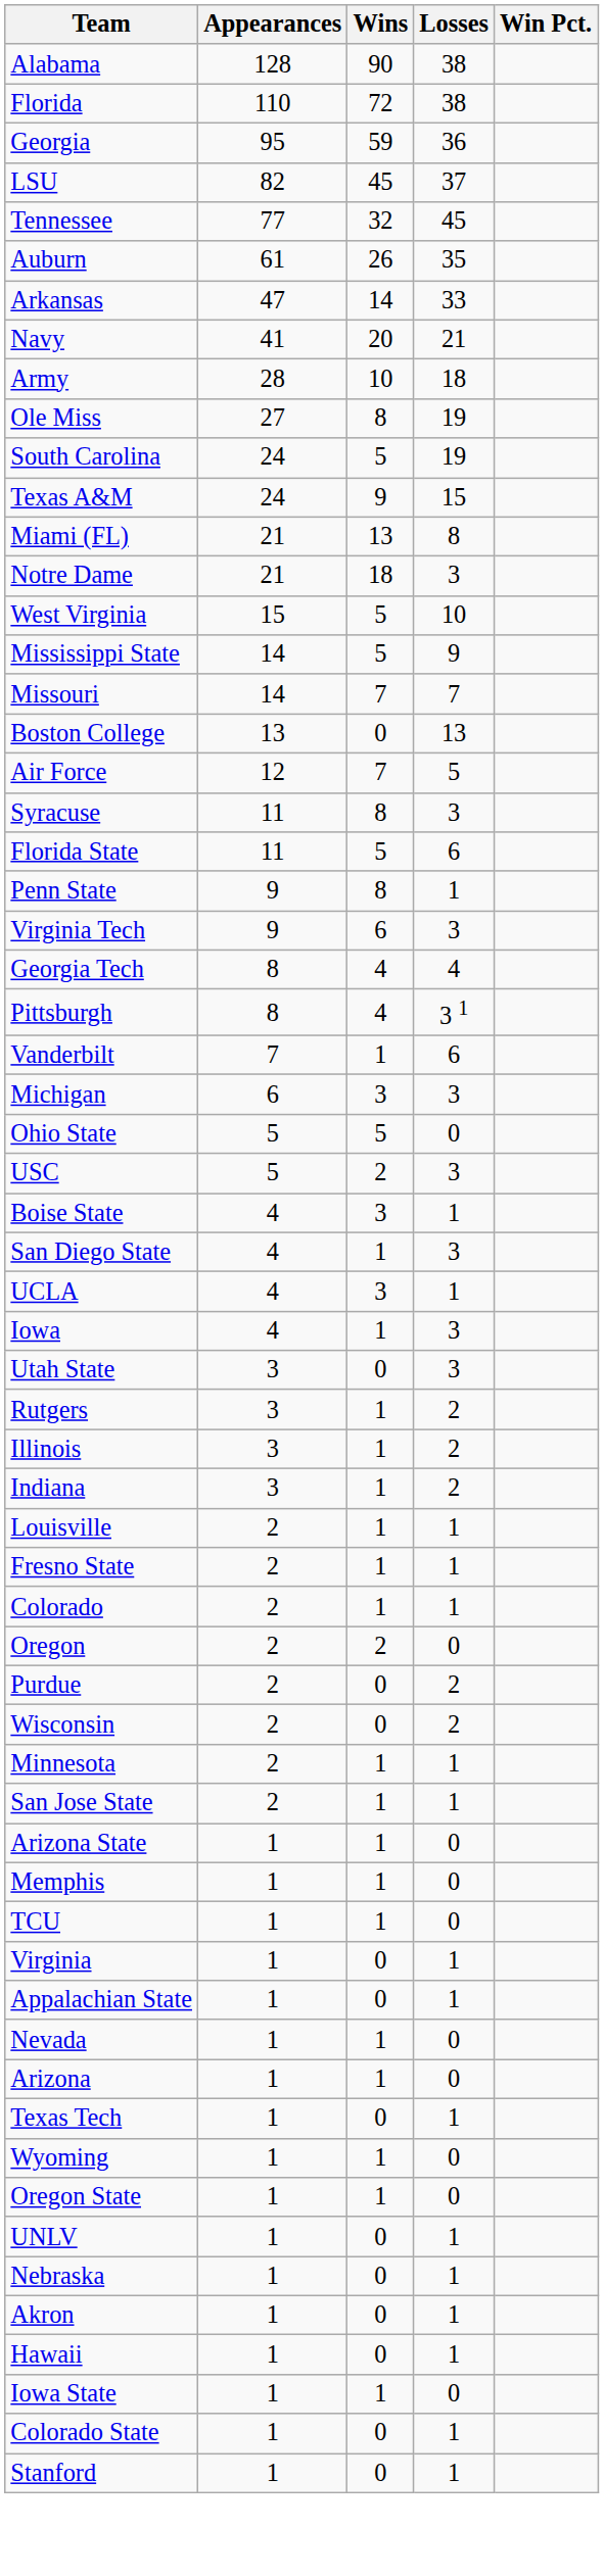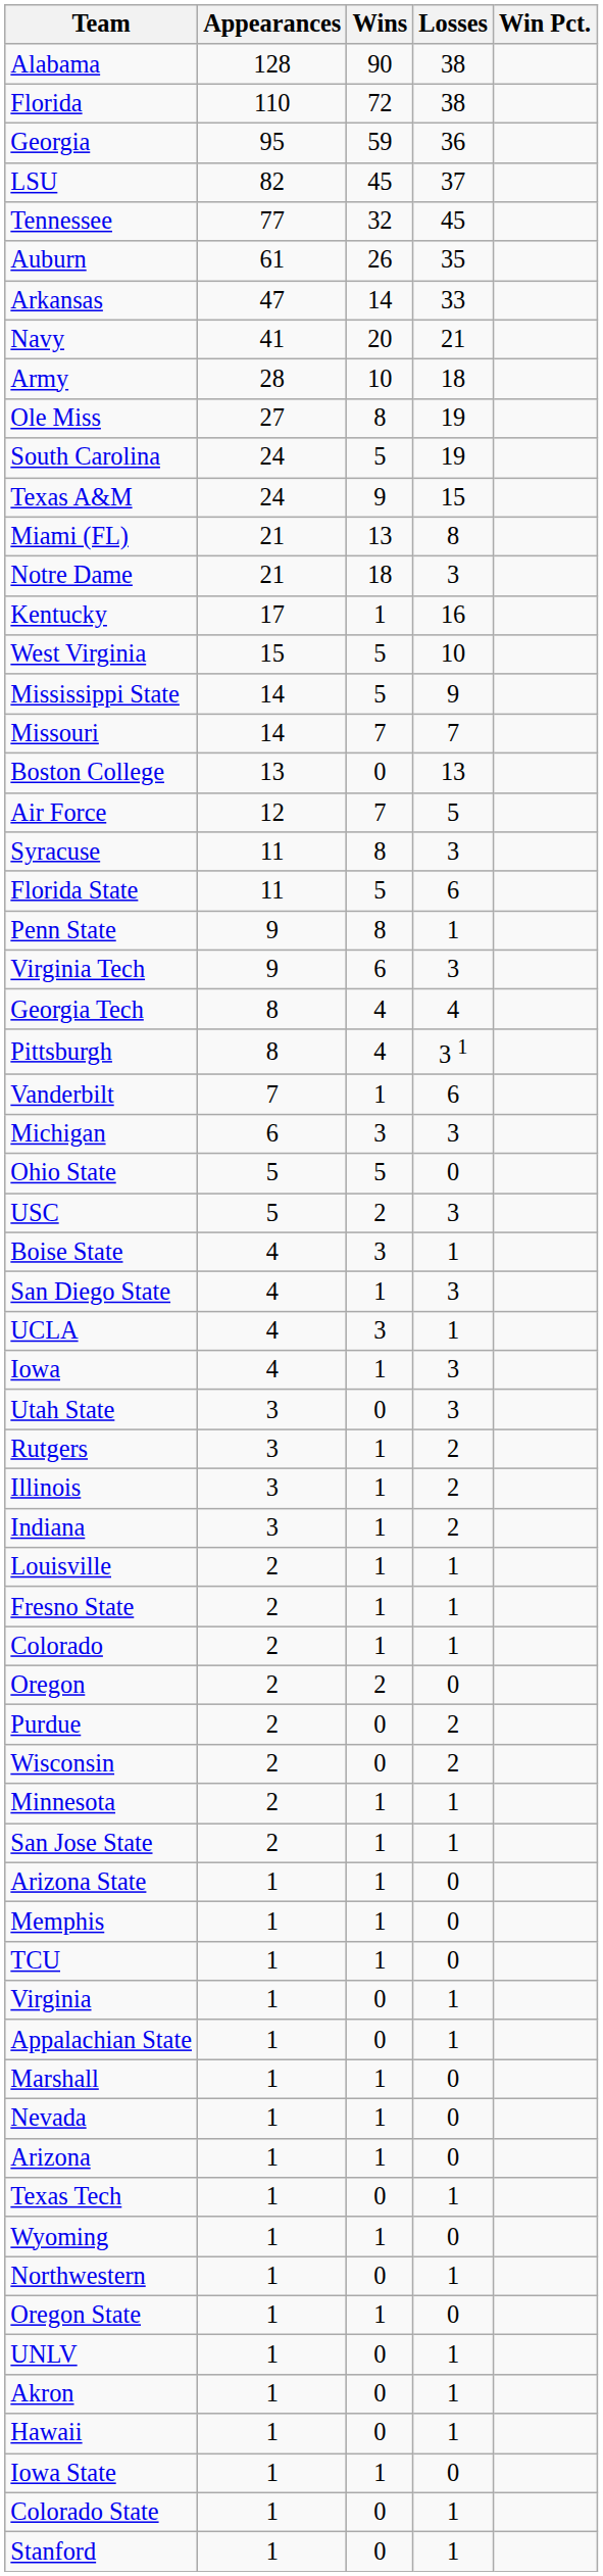 <table class="wikitable sortable" style="text-align: center;">
 <tr>
 <th>Team</th>
 <th>Appearances</th>
 <th>Wins</th>
 <th>Losses</th>
 <th>Win Pct.</th>
 </tr>
 <tr align=center>
 <td align=left><a href='#'>Alabama</a></td>
 <td>128</td>
 <td>90</td>
 <td>38</td>
 <td></td>
 </tr>
 <tr align=center>
 <td align=left><a href='#'>Florida</a></td>
 <td>110</td>
 <td>72</td>
 <td>38</td>
 <td></td>
 </tr>
 <tr align=center>
 <td align=left><a href='#'>Georgia</a></td>
 <td>95</td>
 <td>59</td>
 <td>36</td>
 <td></td>
 </tr>
 <tr align=center>
 <td align=left><a href='#'>LSU</a></td>
 <td>82</td>
 <td>45</td>
 <td>37</td>
 <td></td>
 </tr>
 <tr align=center>
 <td align=left><a href='#'>Tennessee</a></td>
 <td>77</td>
 <td>32</td>
 <td>45</td>
 <td></td>
 </tr>
 <tr align=center>
 <td align=left><a href='#'>Auburn</a></td>
 <td>61</td>
 <td>26</td>
 <td>35</td>
 <td></td>
 </tr>
 <tr align=center>
 <td align=left><a href='#'>Arkansas</a></td>
 <td>47</td>
 <td>14</td>
 <td>33</td>
 <td></td>
 </tr>
 <tr align=center>
 <td align=left><a href='#'>Navy</a></td>
 <td>41</td>
 <td>20</td>
 <td>21</td>
 <td></td>
 </tr>
 <tr align=center>
 <td align=left><a href='#'>Army</a></td>
 <td>28</td>
 <td>10</td>
 <td>18</td>
 <td></td>
 </tr>
 <tr align=center>
 <td align=left><a href='#'>Ole Miss</a></td>
 <td>27</td>
 <td>8</td>
 <td>19</td>
 <td></td>
 </tr>
 <tr align=center>
 <td align=left><a href='#'>South Carolina</a></td>
 <td>24</td>
 <td>5</td>
 <td>19</td>
 <td></td>
 </tr>
 <tr align=center>
 <td align=left><a href='#'>Texas A&M</a></td>
 <td>24</td>
 <td>9</td>
 <td>15</td>
 <td></td>
 </tr>
 <tr align=center>
 <td align=left><a href='#'>Miami (FL)</a></td>
 <td>21</td>
 <td>13</td>
 <td>8</td>
 <td></td>
 </tr>
 <tr align=center>
 <td align=left><a href='#'>Notre Dame</a></td>
 <td>21</td>
 <td>18</td>
 <td>3</td>
+<td></td>
+</tr>
+<tr align=center>
+<td align=left><a href='#'>Kentucky</a></td>
+<td>17</td>
+<td>1</td>
+<td>16</td>
 <td></td>
 </tr>
 <tr align=center>
 <td align=left><a href='#'>West Virginia</a></td>
 <td>15</td>
 <td>5</td>
 <td>10</td>
 <td></td>
 </tr>
 <tr align=center>
 <td align=left><a href='#'>Mississippi State</a></td>
 <td>14</td>
 <td>5</td>
 <td>9</td>
 <td></td>
 </tr>
 <tr align=center>
 <td align=left><a href='#'>Missouri</a></td>
 <td>14</td>
 <td>7</td>
 <td>7</td>
 <td></td>
 </tr>
 <tr align=center>
 <td align=left><a href='#'>Boston College</a></td>
 <td>13</td>
 <td>0</td>
 <td>13</td>
 <td></td>
 </tr>
 <tr align=center>
 <td align=left><a href='#'>Air Force</a></td>
 <td>12</td>
 <td>7</td>
 <td>5</td>
 <td></td>
 </tr>
 <tr align=center>
 <td align=left><a href='#'>Syracuse</a></td>
 <td>11</td>
 <td>8</td>
 <td>3</td>
 <td></td>
 </tr>
 <tr align=center>
 <td align=left><a href='#'>Florida State</a></td>
 <td>11</td>
 <td>5</td>
 <td>6</td>
 <td></td>
 </tr>
 <tr align=center>
 <td align=left><a href='#'>Penn State</a></td>
 <td>9</td>
 <td>8</td>
 <td>1</td>
 <td></td>
 </tr>
 <tr align=center>
 <td align=left><a href='#'>Virginia Tech</a></td>
 <td>9</td>
 <td>6</td>
 <td>3</td>
 <td></td>
 </tr>
 <tr align=center>
 <td align=left><a href='#'>Georgia Tech</a></td>
 <td>8</td>
 <td>4</td>
 <td>4</td>
 <td></td>
 </tr>
 <tr align=center>
 <td align=left><a href='#'>Pittsburgh</a></td>
 <td>8</td>
 <td>4</td>
 <td>3 <sup>1</sup></td>
 <td></td>
 </tr>
 <tr align=center>
 <td align=left><a href='#'>Vanderbilt</a></td>
 <td>7</td>
 <td>1</td>
 <td>6</td>
 <td></td>
 </tr>
 <tr align=center>
 <td align=left><a href='#'>Michigan</a></td>
 <td>6</td>
 <td>3</td>
 <td>3</td>
 <td></td>
 </tr>
 <tr align=center>
 <td align=left><a href='#'>Ohio State</a></td>
 <td>5</td>
 <td>5</td>
 <td>0</td>
 <td></td>
 </tr>
 <tr align=center>
 <td align=left><a href='#'>USC</a></td>
 <td>5</td>
 <td>2</td>
 <td>3</td>
 <td></td>
 </tr>
 <tr align=center>
 <td align=left><a href='#'>Boise State</a></td>
 <td>4</td>
 <td>3</td>
 <td>1</td>
 <td></td>
 </tr>
 <tr align=center>
 <td align=left><a href='#'>San Diego State</a></td>
 <td>4</td>
 <td>1</td>
 <td>3</td>
 <td></td>
 </tr>
 <tr align=center>
 <td align=left><a href='#'>UCLA</a></td>
 <td>4</td>
 <td>3</td>
 <td>1</td>
 <td></td>
 </tr>
 <tr align=center>
 <td align=left><a href='#'>Iowa</a></td>
 <td>4</td>
 <td>1</td>
 <td>3</td>
 <td></td>
 </tr>
 <tr align=center>
 <td align=left><a href='#'>Utah State</a></td>
 <td>3</td>
 <td>0</td>
 <td>3</td>
 <td></td>
 </tr>
 <tr align=center>
 <td align=left><a href='#'>Rutgers</a></td>
 <td>3</td>
 <td>1</td>
 <td>2</td>
 <td></td>
 </tr>
 <tr align=center>
 <td align=left><a href='#'>Illinois</a></td>
 <td>3</td>
 <td>1</td>
 <td>2</td>
 <td></td>
 </tr>
 <tr align=center>
 <td align=left><a href='#'>Indiana</a></td>
 <td>3</td>
 <td>1</td>
 <td>2</td>
 <td></td>
 </tr>
 <tr align=center>
 <td align=left><a href='#'>Louisville</a></td>
 <td>2</td>
 <td>1</td>
 <td>1</td>
 <td></td>
 </tr>
 <tr align=center>
 <td align=left><a href='#'>Fresno State</a></td>
 <td>2</td>
 <td>1</td>
 <td>1</td>
 <td></td>
 </tr>
 <tr align=center>
 <td align=left><a href='#'>Colorado</a></td>
 <td>2</td>
 <td>1</td>
 <td>1</td>
 <td></td>
 </tr>
 <tr align=center>
 <td align=left><a href='#'>Oregon</a></td>
 <td>2</td>
 <td>2</td>
 <td>0</td>
 <td></td>
 </tr>
 <tr align=center>
 <td align=left><a href='#'>Purdue</a></td>
 <td>2</td>
 <td>0</td>
 <td>2</td>
 <td></td>
 </tr>
 <tr align=center>
 <td align=left><a href='#'>Wisconsin</a></td>
 <td>2</td>
 <td>0</td>
 <td>2</td>
 <td></td>
 </tr>
 <tr align=center>
 <td align=left><a href='#'>Minnesota</a></td>
 <td>2</td>
 <td>1</td>
 <td>1</td>
 <td></td>
 </tr>
 <tr align=center>
 <td align=left><a href='#'>San Jose State</a></td>
 <td>2</td>
 <td>1</td>
 <td>1</td>
 <td></td>
 </tr>
 <tr align=center>
 <td align=left><a href='#'>Arizona State</a></td>
 <td>1</td>
 <td>1</td>
 <td>0</td>
 <td></td>
 </tr>
 <tr align=center>
 <td align=left><a href='#'>Memphis</a></td>
 <td>1</td>
 <td>1</td>
 <td>0</td>
 <td></td>
 </tr>
 <tr align=center>
 <td align=left><a href='#'>TCU</a></td>
 <td>1</td>
 <td>1</td>
 <td>0</td>
 <td></td>
 </tr>
 <tr align=center>
 <td align=left><a href='#'>Virginia</a></td>
 <td>1</td>
 <td>0</td>
 <td>1</td>
 <td></td>
 </tr>
 <tr align=center>
 <td align=left><a href='#'>Appalachian State</a></td>
 <td>1</td>
 <td>0</td>
 <td>1</td>
 <td></td>
 </tr>
 <tr align=center>
+<td align=left><a href='#'>Marshall</a></td>
+<td>1</td>
+<td>1</td>
+<td>0</td>
+<td></td>
+</tr>
+<tr align=center>
 <td align=left><a href='#'>Nevada</a></td>
 <td>1</td>
 <td>1</td>
 <td>0</td>
 <td></td>
 </tr>
 <tr align=center>
 <td align=left><a href='#'>Arizona</a></td>
 <td>1</td>
 <td>1</td>
 <td>0</td>
 <td></td>
 </tr>
 <tr align=center>
 <td align=left><a href='#'>Texas Tech</a></td>
 <td>1</td>
 <td>0</td>
 <td>1</td>
 <td></td>
 </tr>
 <tr align=center>
 <td align=left><a href='#'>Wyoming</a></td>
 <td>1</td>
 <td>1</td>
 <td>0</td>
 <td></td>
 </tr>
 <tr align=center>
+<td align=left><a href='#'>Northwestern</a></td>
+<td>1</td>
+<td>0</td>
+<td>1</td>
+<td></td>
+</tr>
+<tr align=center>
 <td align=left><a href='#'>Oregon State</a></td>
 <td>1</td>
 <td>1</td>
 <td>0</td>
 <td></td>
 </tr>
 <tr align=center>
 <td align=left><a href='#'>UNLV</a></td>
-<td>1</td>
-<td>0</td>
-<td>1</td>
-<td></td>
-</tr>
-<tr align=center>
-<td align=left><a href='#'>Nebraska</a></td>
 <td>1</td>
 <td>0</td>
 <td>1</td>
 <td></td>
 </tr>
 <tr align=center>
 <td align=left><a href='#'>Akron</a></td>
 <td>1</td>
 <td>0</td>
 <td>1</td>
 <td></td>
 </tr>
 <tr align=center>
 <td align=left><a href='#'>Hawaii</a></td>
 <td>1</td>
 <td>0</td>
 <td>1</td>
 <td></td>
 </tr>
 <tr align=center>
 <td align=left><a href='#'>Iowa State</a></td>
 <td>1</td>
 <td>1</td>
 <td>0</td>
 <td></td>
 </tr>
 <tr align=center>
 <td align=left><a href='#'>Colorado State</a></td>
 <td>1</td>
 <td>0</td>
 <td>1</td>
 <td></td>
 </tr>
 <tr align=center>
 <td align=left><a href='#'>Stanford</a></td>
 <td>1</td>
 <td>0</td>
 <td>1</td>
 <td></td>
 </tr>
 </table>
